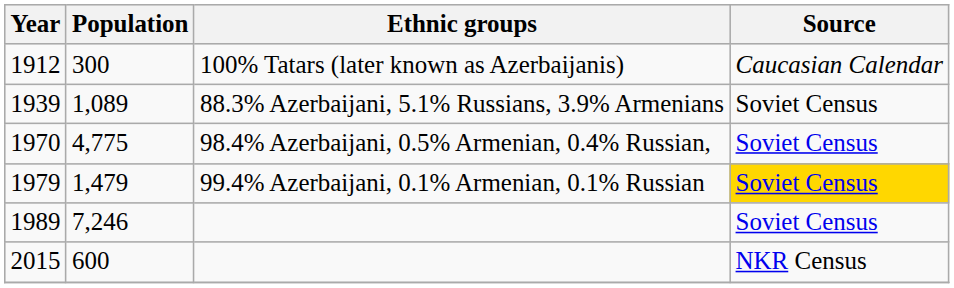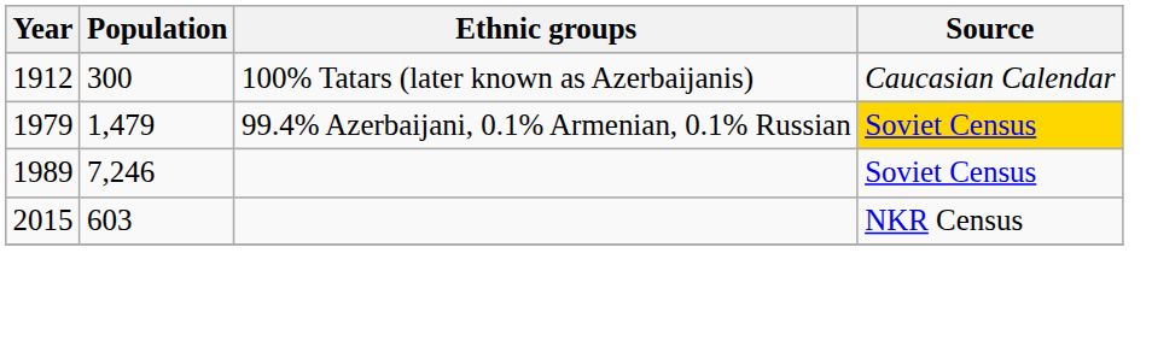 <table class="wikitable">
 <tr>
 <th>Year</th>
 <th>Population</th>
 <th>Ethnic groups</th>
 <th>Source</th>
 </tr>
 <tr>
 <td>1912</td>
 <td>300</td>
 <td>100% Tatars (later known as Azerbaijanis)</td>
 <td><em>Caucasian Calendar</em></td>
-</tr>
-<tr>
-<td>1939</td>
-<td>1,089</td>
-<td>88.3% Azerbaijani, 5.1% Russians, 3.9% Armenians</td>
-<td>Soviet Census</td>
-</tr>
-<tr>
-<td>1970</td>
-<td>4,775</td>
-<td>98.4% Azerbaijani, 0.5% Armenian, 0.4% Russian,</td>
-<td><a href='#'>Soviet Census</a></td>
 </tr>
 <tr>
 <td>1979</td>
 <td>1,479</td>
 <td>99.4% Azerbaijani, 0.1% Armenian, 0.1% Russian</td>
 <td style="background: gold;"><a href='#'>Soviet Census</a></td>
 </tr>
 <tr>
 <td>1989</td>
 <td>7,246</td>
 <td></td>
 <td><a href='#'>Soviet Census</a></td>
 </tr>
 <tr>
 <td>2015</td>
-<td>600</td>
+<td>603</td>
 <td></td>
 <td><a href='#'>NKR</a> Census</td>
 </tr>
 <tr>
 </tr>
 </table>
